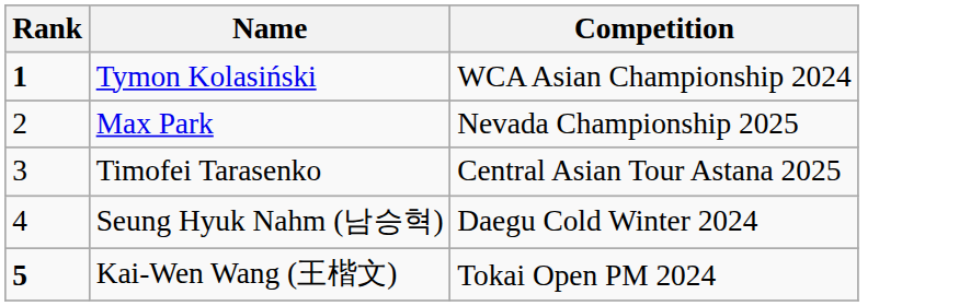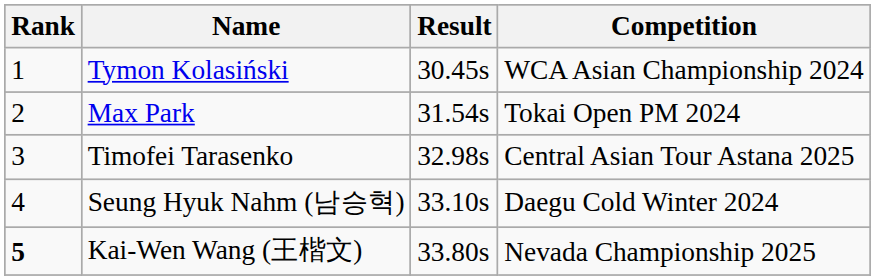 <table class="wikitable">
 <tr>
 <th>Rank</th>
 <th>Name</th>
+<th>Result</th>
 <th>Competition</th>
 </tr>
 <tr>
-<td><strong>1</strong></td>
+<td>1</td>
 <td> <a href='#'>Tymon Kolasiński</a></td>
+<td>30.45s</td>
 <td> WCA Asian Championship 2024</td>
 </tr>
 <tr>
 <td>2</td>
 <td> <a href='#'>Max Park</a></td>
-<td> Nevada Championship 2025</td>
+<td>31.54s</td>
+<td> Tokai Open PM 2024</td>
 </tr>
 <tr>
 <td>3</td>
 <td> Timofei Tarasenko</td>
+<td>32.98s</td>
 <td>  Central Asian Tour Astana 2025</td>
 </tr>
 <tr>
 <td>4</td>
 <td> Seung Hyuk Nahm (남승혁)</td>
+<td>33.10s</td>
 <td> Daegu Cold Winter 2024</td>
 </tr>
 <tr>
 <td><strong>5</strong></td>
 <td> Kai-Wen Wang (王楷文)</td>
-<td> Tokai Open PM 2024</td>
+<td>33.80s</td>
+<td> Nevada Championship 2025</td>
 </tr>
 </table>
